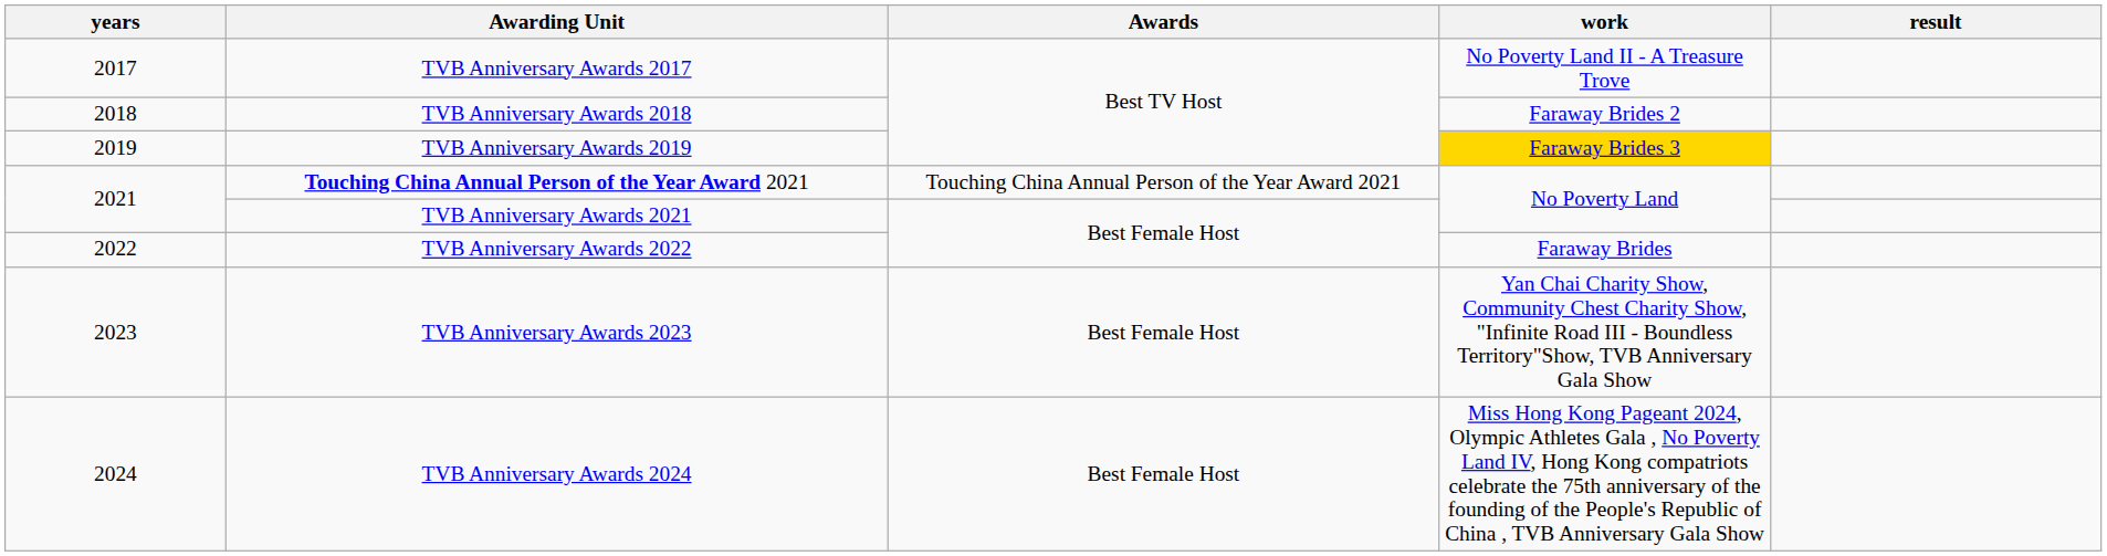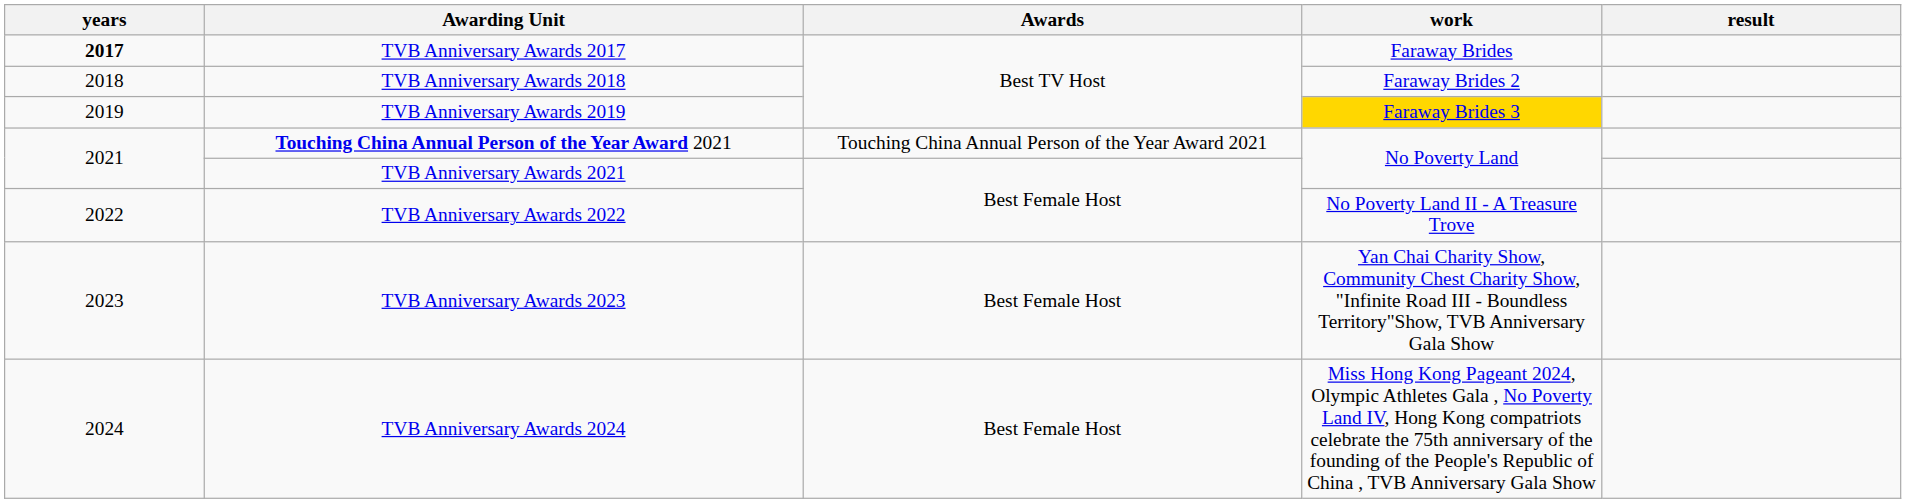 <table class="wikitable" style="text-align: center;">
 <tr>
 <th width="10%"><strong>years</strong></th>
 <th width="30%"><strong>Awarding Unit</strong></th>
 <th width="25%"><strong>Awards</strong></th>
 <th width="15%"><strong>work</strong></th>
 <th width="15%"><strong>result</strong></th>
 </tr>
 <tr>
-<td>2017</td>
+<td><strong>2017</strong></td>
 <td><a href='#'>TVB Anniversary Awards 2017</a></td>
 <td rowspan="3">Best TV Host</td>
-<td><a href='#'>No Poverty Land II - A Treasure Trove</a></td>
+<td><a href='#'>Faraway Brides</a></td>
 <td></td>
 </tr>
 <tr>
 <td>2018</td>
 <td><a href='#'>TVB Anniversary Awards 2018</a></td>
 <td><a href='#'>Faraway Brides 2</a></td>
 <td></td>
 </tr>
 <tr>
 <td>2019</td>
 <td><a href='#'>TVB Anniversary Awards 2019</a></td>
 <td style="background: gold;"><a href='#'>Faraway Brides 3</a></td>
 <td></td>
 </tr>
 <tr>
 <td rowspan="2">2021</td>
 <td><strong><a href='#'>Touching China Annual Person of the Year Award</a></strong> 2021</td>
 <td>Touching China Annual Person of the Year Award 2021</td>
 <td rowspan="2"><a href='#'>No Poverty Land</a></td>
 <td></td>
 </tr>
 <tr>
 <td><a href='#'>TVB Anniversary Awards 2021</a></td>
 <td rowspan="2">Best Female Host</td>
 <td></td>
 </tr>
 <tr>
 <td>2022</td>
 <td><a href='#'>TVB Anniversary Awards 2022</a></td>
-<td><a href='#'>Faraway Brides</a></td>
+<td><a href='#'>No Poverty Land II - A Treasure Trove</a></td>
 <td></td>
 </tr>
 <tr>
 <td>2023</td>
 <td><a href='#'>TVB Anniversary Awards 2023</a></td>
 <td>Best Female Host</td>
 <td><a href='#'>Yan Chai Charity Show</a>,<br><a href='#'>Community Chest Charity Show</a>, "Infinite Road III - Boundless Territory"Show, TVB Anniversary Gala Show</td>
 <td></td>
 </tr>
 <tr>
 <td>2024</td>
 <td><a href='#'>TVB Anniversary Awards 2024</a></td>
 <td>Best Female Host</td>
 <td><a href='#'>Miss Hong Kong Pageant 2024</a>, Olympic Athletes Gala , <a href='#'>No Poverty Land IV</a>, Hong Kong compatriots celebrate the 75th anniversary of the founding of the People's Republic of China , TVB Anniversary Gala Show</td>
 <td></td>
 </tr>
 </table>
